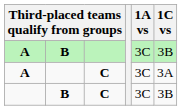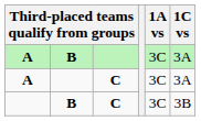 <table class="wikitable" style="text-align:center">
 <tr>
 <th colspan=3>Third-placed teams<br>qualify from groups</th>
 <th rowspan=4></th>
 <th>1A<br>vs</th>
 <th>1C<br>vs</th>
 </tr>
 <tr style="background:#BBF3BB">
 <td><strong>A</strong></td>
 <td><strong>B</strong></td>
 <td></td>
 <td>3C</td>
-<td>3B</td>
+<td>3A</td>
 </tr>
 <tr>
 <td><strong>A</strong></td>
 <td></td>
 <td><strong>C</strong></td>
 <td>3C</td>
 <td>3A</td>
 </tr>
 <tr>
 <td></td>
 <td><strong>B</strong></td>
 <td><strong>C</strong></td>
 <td>3C</td>
 <td>3B</td>
 </tr>
 </table>
